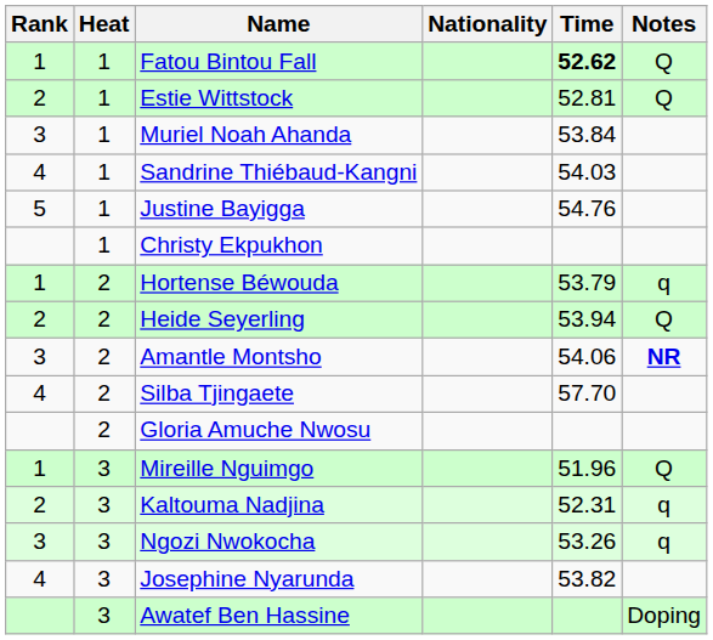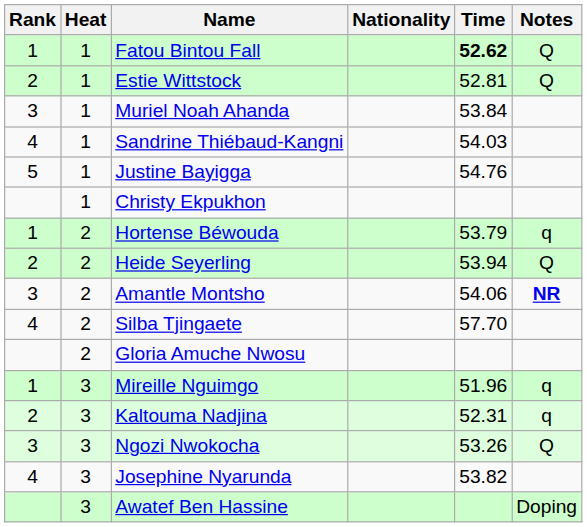 <table class="wikitable sortable" style="text-align:center">
 <tr>
 <th>Rank</th>
 <th>Heat</th>
 <th>Name</th>
 <th>Nationality</th>
 <th>Time</th>
 <th>Notes</th>
 </tr>
 <tr bgcolor=ccffcc>
 <td>1</td>
 <td>1</td>
 <td align=left><a href='#'>Fatou Bintou Fall</a></td>
 <td align=left></td>
 <td><strong>52.62</strong></td>
 <td>Q</td>
 </tr>
 <tr bgcolor=ccffcc>
 <td>2</td>
 <td>1</td>
 <td align=left><a href='#'>Estie Wittstock</a></td>
 <td align=left></td>
 <td>52.81</td>
 <td>Q</td>
 </tr>
 <tr>
 <td>3</td>
 <td>1</td>
 <td align=left><a href='#'>Muriel Noah Ahanda</a></td>
 <td align=left></td>
 <td>53.84</td>
 <td></td>
 </tr>
 <tr>
 <td>4</td>
 <td>1</td>
 <td align=left><a href='#'>Sandrine Thiébaud-Kangni</a></td>
 <td align=left></td>
 <td>54.03</td>
 <td></td>
 </tr>
 <tr>
 <td>5</td>
 <td>1</td>
 <td align=left><a href='#'>Justine Bayigga</a></td>
 <td align=left></td>
 <td>54.76</td>
 <td></td>
 </tr>
 <tr>
 <td></td>
 <td>1</td>
 <td align=left><a href='#'>Christy Ekpukhon</a></td>
 <td align=left></td>
 <td></td>
 <td></td>
 </tr>
 <tr bgcolor=ccffcc>
 <td>1</td>
 <td>2</td>
 <td align=left><a href='#'>Hortense Béwouda</a></td>
 <td align=left></td>
 <td>53.79</td>
 <td>q</td>
 </tr>
 <tr bgcolor=ccffcc>
 <td>2</td>
 <td>2</td>
 <td align=left><a href='#'>Heide Seyerling</a></td>
 <td align=left></td>
 <td>53.94</td>
 <td>Q</td>
 </tr>
 <tr>
 <td>3</td>
 <td>2</td>
 <td align=left><a href='#'>Amantle Montsho</a></td>
 <td align=left></td>
 <td>54.06</td>
 <td><strong><a href='#'>NR</a></strong></td>
 </tr>
 <tr>
 <td>4</td>
 <td>2</td>
 <td align=left><a href='#'>Silba Tjingaete</a></td>
 <td align=left></td>
 <td>57.70</td>
 <td></td>
 </tr>
 <tr>
 <td></td>
 <td>2</td>
 <td align=left><a href='#'>Gloria Amuche Nwosu</a></td>
 <td align=left></td>
 <td></td>
 <td></td>
 </tr>
 <tr bgcolor=ccffcc>
 <td>1</td>
 <td>3</td>
 <td align=left><a href='#'>Mireille Nguimgo</a></td>
 <td align=left></td>
 <td>51.96</td>
-<td>Q</td>
+<td>q</td>
 </tr>
 <tr bgcolor=ddffdd>
 <td>2</td>
 <td>3</td>
 <td align=left><a href='#'>Kaltouma Nadjina</a></td>
 <td align=left></td>
 <td>52.31</td>
 <td>q</td>
 </tr>
 <tr bgcolor=ddffdd>
 <td>3</td>
 <td>3</td>
 <td align=left><a href='#'>Ngozi Nwokocha</a></td>
 <td align=left></td>
 <td>53.26</td>
-<td>q</td>
+<td>Q</td>
 </tr>
 <tr>
 <td>4</td>
 <td>3</td>
 <td align=left><a href='#'>Josephine Nyarunda</a></td>
 <td align=left></td>
 <td>53.82</td>
 <td></td>
 </tr>
 <tr bgcolor=ccffcc>
 <td></td>
 <td>3</td>
 <td align=left><a href='#'>Awatef Ben Hassine</a></td>
 <td align=left></td>
 <td></td>
 <td>Doping</td>
 </tr>
 </table>
